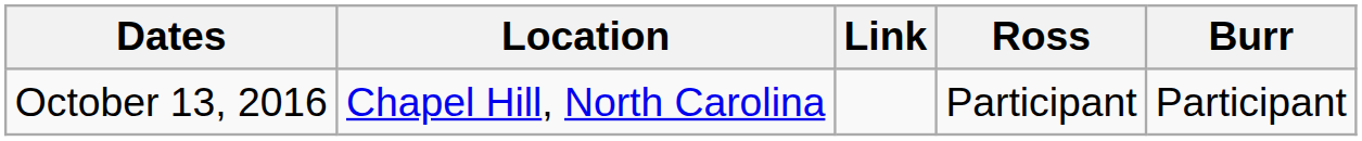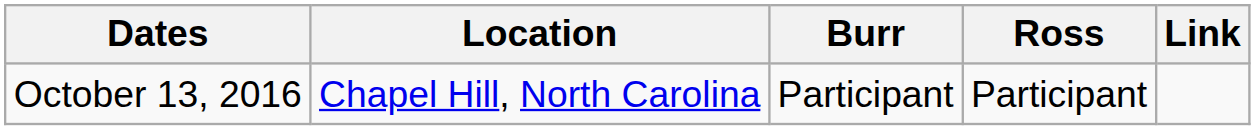 <table class="wikitable" style="text-align:center">
 <tr>
 <th>Dates</th>
 <th>Location</th>
+<th>Burr</th>
+<th>Ross</th>
 <th>Link</th>
-<th>Ross</th>
-<th>Burr</th>
 </tr>
 <tr>
 <td>October 13, 2016</td>
 <td><a href='#'>Chapel Hill</a>, <a href='#'>North Carolina</a></td>
-<td align=left></td>
 <td>Participant</td>
 <td>Participant</td>
+<td align=left></td>
 </tr>
 </table>
